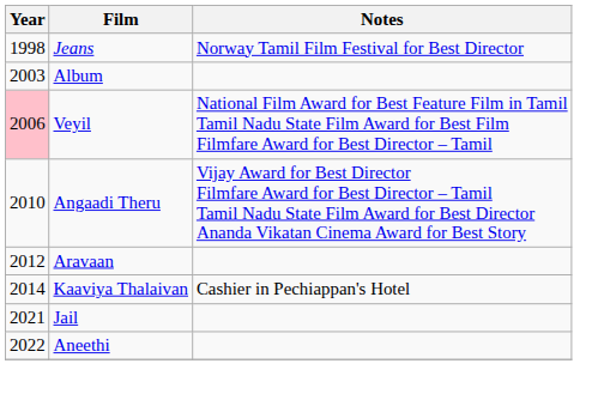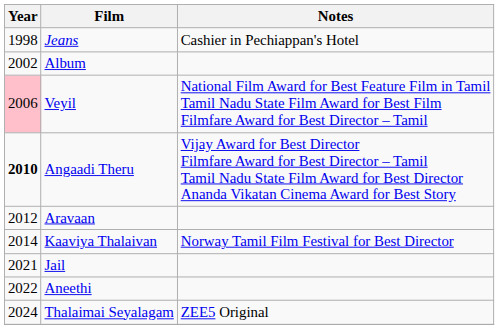 <table class="wikitable sortable">
 <tr>
 <th>Year</th>
 <th>Film</th>
 <th>Notes</th>
 </tr>
 <tr>
 <td>1998</td>
 <td><em><a href='#'>Jeans</a></td>
-<td><a href='#'>Norway Tamil Film Festival for Best Director</a></td>
+<td>Cashier in Pechiappan's Hotel</td>
 </tr>
 <tr>
-<td>2003</td>
+<td>2002</td>
 <td></em><a href='#'>Album</a><em></td>
 <td></td>
 </tr>
 <tr>
 <td style="background: pink;">2006</td>
 <td></em><a href='#'>Veyil</a><em></td>
 <td><a href='#'>National Film Award for Best Feature Film in Tamil</a><br><a href='#'>Tamil Nadu State Film Award for Best Film</a><br><a href='#'>Filmfare Award for Best Director&nbsp;– Tamil</a></td>
 </tr>
 <tr>
-<td>2010</td>
+<td><strong>2010</strong></td>
 <td></em><a href='#'>Angaadi Theru</a><em></td>
 <td><a href='#'>Vijay Award for Best Director</a><br><a href='#'>Filmfare Award for Best Director&nbsp;– Tamil</a><br><a href='#'>Tamil Nadu State Film Award for Best Director</a><br><a href='#'>Ananda Vikatan Cinema Award for Best Story</a></td>
 </tr>
 <tr>
 <td>2012</td>
 <td></em><a href='#'>Aravaan</a><em></td>
 <td></td>
 </tr>
 <tr>
 <td>2014</td>
 <td></em><a href='#'>Kaaviya Thalaivan</a><em></td>
-<td>Cashier in Pechiappan's Hotel</td>
+<td><a href='#'>Norway Tamil Film Festival for Best Director</a></td>
 </tr>
 <tr>
 <td>2021</td>
 <td></em><a href='#'>Jail</a><em></td>
 <td></td>
 </tr>
 <tr>
 <td>2022</td>
 <td></em><a href='#'>Aneethi</a><em></td>
 <td></td>
 </tr>
 <tr>
+<td>2024</td>
+<td></em><a href='#'>Thalaimai Seyalagam</a><em></td>
+<td><a href='#'>ZEE5</a> Original</td>
+</tr>
+<tr>
 </tr>
 </table>
